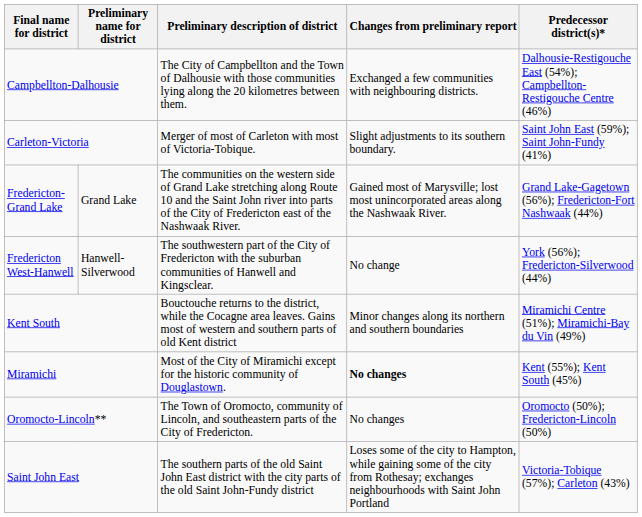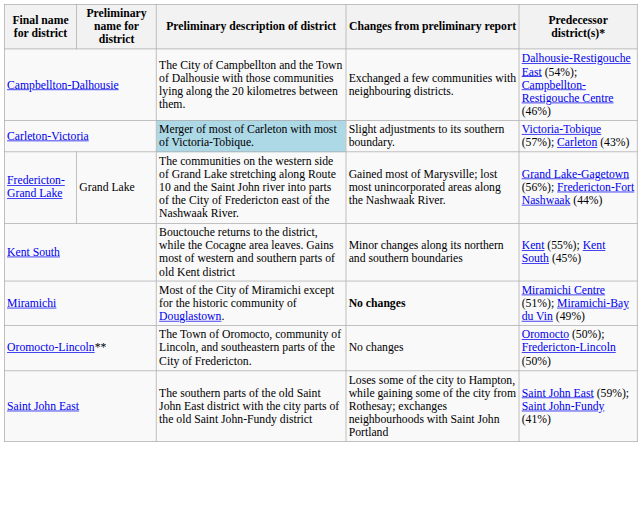 <table class="wikitable">
 <tr>
 <th>Final name for district</th>
 <th>Preliminary name for district</th>
 <th>Preliminary description of district</th>
 <th>Changes from preliminary report</th>
 <th>Predecessor district(s)*</th>
 </tr>
 <tr>
 <td colspan=2><a href='#'>Campbellton-Dalhousie</a></td>
 <td>The City of Campbellton and the Town of Dalhousie with those communities lying along the 20 kilometres between them.</td>
 <td>Exchanged a few communities with neighbouring districts.</td>
 <td><a href='#'>Dalhousie-Restigouche East</a> (54%); <a href='#'>Campbellton-Restigouche Centre</a> (46%)</td>
 </tr>
 <tr>
 <td colspan=2><a href='#'>Carleton-Victoria</a></td>
-<td>Merger of most of Carleton with most of Victoria-Tobique.</td>
+<td style="background: lightblue;">Merger of most of Carleton with most of Victoria-Tobique.</td>
 <td>Slight adjustments to its southern boundary.</td>
-<td><a href='#'>Saint John East</a> (59%); <a href='#'>Saint John-Fundy</a> (41%)</td>
+<td><a href='#'>Victoria-Tobique</a> (57%); <a href='#'>Carleton</a> (43%)</td>
 </tr>
 <tr>
 <td><a href='#'>Fredericton-Grand Lake</a></td>
 <td>Grand Lake</td>
 <td>The communities on the western side of Grand Lake stretching along Route 10 and the Saint John river into parts of the City of Fredericton east of the Nashwaak River.</td>
 <td>Gained most of Marysville; lost most unincorporated areas along the Nashwaak River.</td>
 <td><a href='#'>Grand Lake-Gagetown</a> (56%); <a href='#'>Fredericton-Fort Nashwaak</a> (44%)</td>
 </tr>
 <tr>
-<td><a href='#'>Fredericton West-Hanwell</a></td>
-<td>Hanwell-Silverwood</td>
-<td>The southwestern part of the City of Fredericton with the suburban communities of Hanwell and Kingsclear.</td>
-<td>No change</td>
-<td><a href='#'>York</a> (56%); <a href='#'>Fredericton-Silverwood</a> (44%)</td>
-</tr>
-<tr>
 <td colspan=2><a href='#'>Kent South</a></td>
 <td>Bouctouche returns to the district, while the Cocagne area leaves. Gains most of western and southern parts of old Kent district</td>
 <td>Minor changes along its northern and southern boundaries</td>
-<td><a href='#'>Miramichi Centre</a> (51%); <a href='#'>Miramichi-Bay du Vin</a> (49%)</td>
+<td><a href='#'>Kent</a> (55%); <a href='#'>Kent South</a> (45%)</td>
 </tr>
 <tr>
 <td colspan=2><a href='#'>Miramichi</a></td>
 <td>Most of the City of Miramichi except for the historic community of <a href='#'>Douglastown</a>.</td>
 <td><strong>No changes</strong></td>
-<td><a href='#'>Kent</a> (55%); <a href='#'>Kent South</a> (45%)</td>
+<td><a href='#'>Miramichi Centre</a> (51%); <a href='#'>Miramichi-Bay du Vin</a> (49%)</td>
 </tr>
 <tr>
 <td colspan=2><a href='#'>Oromocto-Lincoln</a>**</td>
 <td>The Town of Oromocto, community of Lincoln, and southeastern parts of the City of Fredericton.</td>
 <td>No changes</td>
 <td><a href='#'>Oromocto</a> (50%); <a href='#'>Fredericton-Lincoln</a> (50%)</td>
 </tr>
 <tr>
 <td colspan=2><a href='#'>Saint John East</a></td>
 <td>The southern parts of the old Saint John East district with the city parts of the old Saint John-Fundy district</td>
 <td>Loses some of the city to Hampton, while gaining some of the city from Rothesay; exchanges neighbourhoods with Saint John Portland</td>
-<td><a href='#'>Victoria-Tobique</a> (57%); <a href='#'>Carleton</a> (43%)</td>
+<td><a href='#'>Saint John East</a> (59%); <a href='#'>Saint John-Fundy</a> (41%)</td>
 </tr>
 </table>
